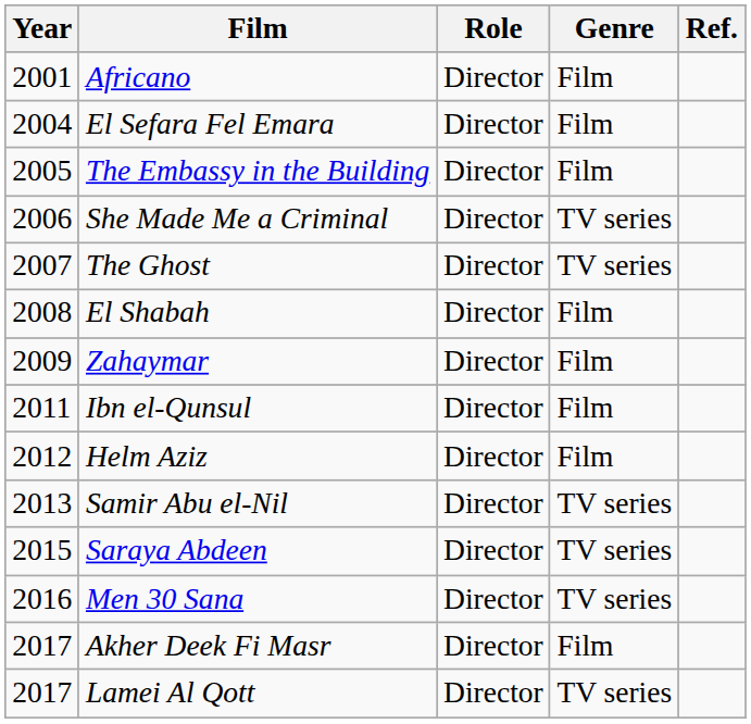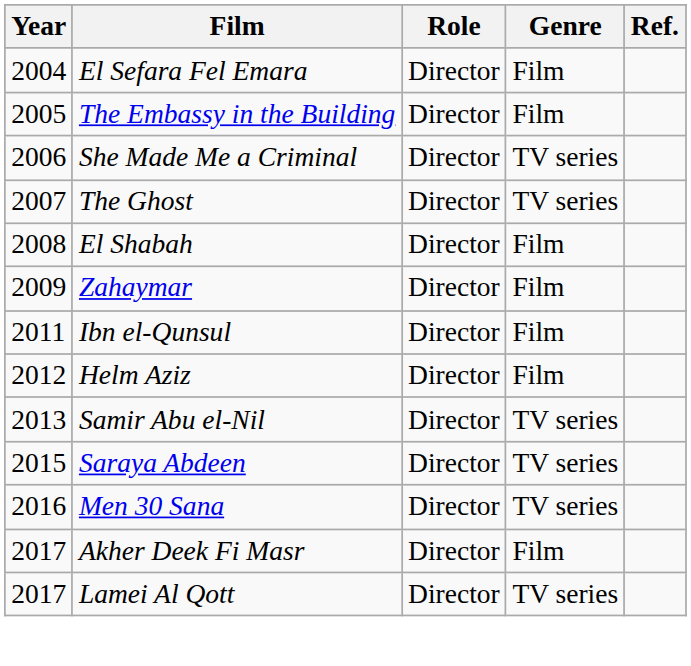 <table class="wikitable">
 <tr>
 <th>Year</th>
 <th>Film</th>
 <th>Role</th>
 <th>Genre</th>
 <th>Ref.</th>
-</tr>
-<tr>
-<td>2001</td>
-<td><em><a href='#'>Africano</a></em></td>
-<td>Director</td>
-<td>Film</td>
-<td></td>
 </tr>
 <tr>
 <td>2004</td>
 <td><em>El Sefara Fel Emara</em></td>
 <td>Director</td>
 <td>Film</td>
 <td></td>
 </tr>
 <tr>
 <td>2005</td>
 <td><em><a href='#'>The Embassy in the Building</a></em></td>
 <td>Director</td>
 <td>Film</td>
 <td></td>
 </tr>
 <tr>
 <td>2006</td>
 <td><em>She Made Me a Criminal</em></td>
 <td>Director</td>
 <td>TV series</td>
 <td></td>
 </tr>
 <tr>
 <td>2007</td>
 <td><em>The Ghost</em></td>
 <td>Director</td>
 <td>TV series</td>
 <td></td>
 </tr>
 <tr>
 <td>2008</td>
 <td><em>El Shabah</em></td>
 <td>Director</td>
 <td>Film</td>
 <td></td>
 </tr>
 <tr>
 <td>2009</td>
 <td><em><a href='#'>Zahaymar</a></em></td>
 <td>Director</td>
 <td>Film</td>
 <td></td>
 </tr>
 <tr>
 <td>2011</td>
 <td><em>Ibn el-Qunsul</em></td>
 <td>Director</td>
 <td>Film</td>
 <td></td>
 </tr>
 <tr>
 <td>2012</td>
 <td><em>Helm Aziz</em></td>
 <td>Director</td>
 <td>Film</td>
 <td></td>
 </tr>
 <tr>
 <td>2013</td>
 <td><em>Samir Abu el-Nil</em></td>
 <td>Director</td>
 <td>TV series</td>
 <td></td>
 </tr>
 <tr>
 <td>2015</td>
 <td><em><a href='#'>Saraya Abdeen</a></em></td>
 <td>Director</td>
 <td>TV series</td>
 <td></td>
 </tr>
 <tr>
 <td>2016</td>
 <td><em><a href='#'>Men 30 Sana</a></em></td>
 <td>Director</td>
 <td>TV series</td>
 <td></td>
 </tr>
 <tr>
 <td>2017</td>
 <td><em>Akher Deek Fi Masr</em></td>
 <td>Director</td>
 <td>Film</td>
 <td></td>
 </tr>
 <tr>
 <td>2017</td>
 <td><em>Lamei Al Qott</em></td>
 <td>Director</td>
 <td>TV series</td>
 <td></td>
 </tr>
 </table>
